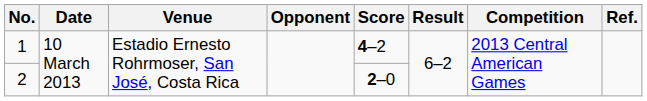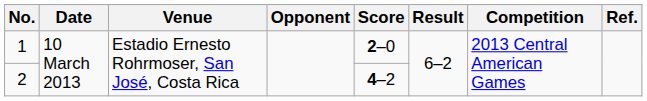 <table class="wikitable">
 <tr>
 <th>No.</th>
 <th>Date</th>
 <th>Venue</th>
 <th>Opponent</th>
 <th>Score</th>
 <th>Result</th>
 <th>Competition</th>
 <th>Ref.</th>
 </tr>
 <tr>
 <td style="text-align:center;">1</td>
 <td rowspan=2>10 March 2013</td>
 <td rowspan=2>Estadio Ernesto Rohrmoser, <a href='#'>San José</a>, Costa Rica</td>
 <td rowspan=2></td>
-<td><strong>4</strong>–2</td>
+<td style="text-align:center;"><strong>2</strong>–0</td>
 <td rowspan=2 style="text-align:center;">6–2</td>
 <td rowspan=2><a href='#'>2013 Central American Games</a></td>
 <td rowspan=2></td>
 </tr>
 <tr style="text-align:center;">
 <td>2</td>
-<td style="text-align:center;"><strong>2</strong>–0</td>
+<td><strong>4</strong>–2</td>
 </tr>
 </table>
